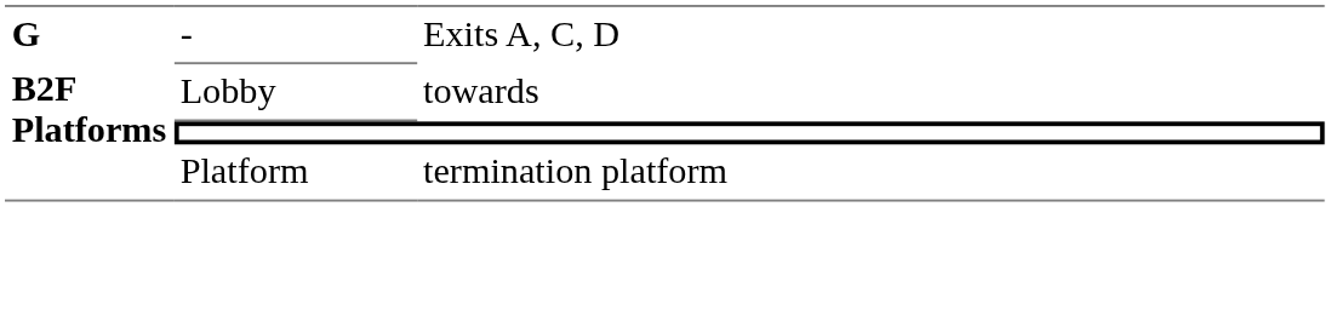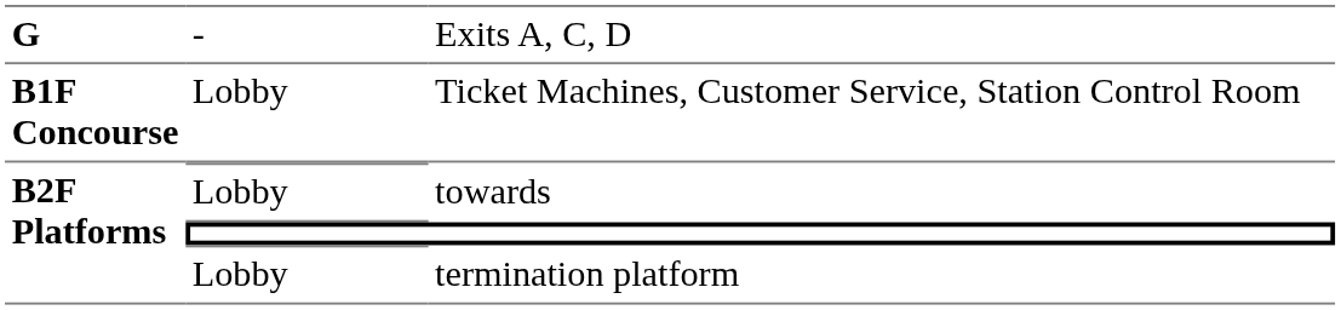 <table table border=0 cellspacing=0 cellpadding=3>
 <tr>
 <td style="border-top:solid 1px gray;" width=50 valign=top><strong>G</strong></td>
 <td style="border-top:solid 1px gray;" width=100 valign=top>-</td>
 <td style="border-top:solid 1px gray;" width=390 valign=top>Exits A, C, D</td>
+</tr>
+<tr>
+<td style="border-bottom:solid 1px gray; border-top:solid 1px gray;" valign=top width=50><strong>B1F<br>Concourse</strong></td>
+<td style="border-bottom:solid 1px gray; border-top:solid 1px gray;" valign=top width=100>Lobby</td>
+<td style="border-bottom:solid 1px gray; border-top:solid 1px gray;" valign=top width=390>Ticket Machines, Customer Service, Station Control Room</td>
 </tr>
 <tr>
 <td style="border-bottom:solid 1px gray;" rowspan=3 valign=top><strong>B2F<br>Platforms</strong></td>
 <td style="border-bottom:solid 1px gray; border-top:solid 1px gray;" valign=top width=100>Lobby</td>
 <td>  towards  </td>
 </tr>
 <tr>
 <td style="border-right:solid 2px black;border-left:solid 2px black;border-top:solid 2px black;border-bottom:solid 2px black;text-align:center;" colspan=2></td>
 </tr>
 <tr>
-<td style="border-bottom:solid 1px gray;">Platform </td>
+<td style="border-bottom:solid 1px gray; border-top:solid 1px gray;" valign=top width=100>Lobby</td>
 <td style="border-bottom:solid 1px gray;">  termination platform </td>
 </tr>
 </table>
